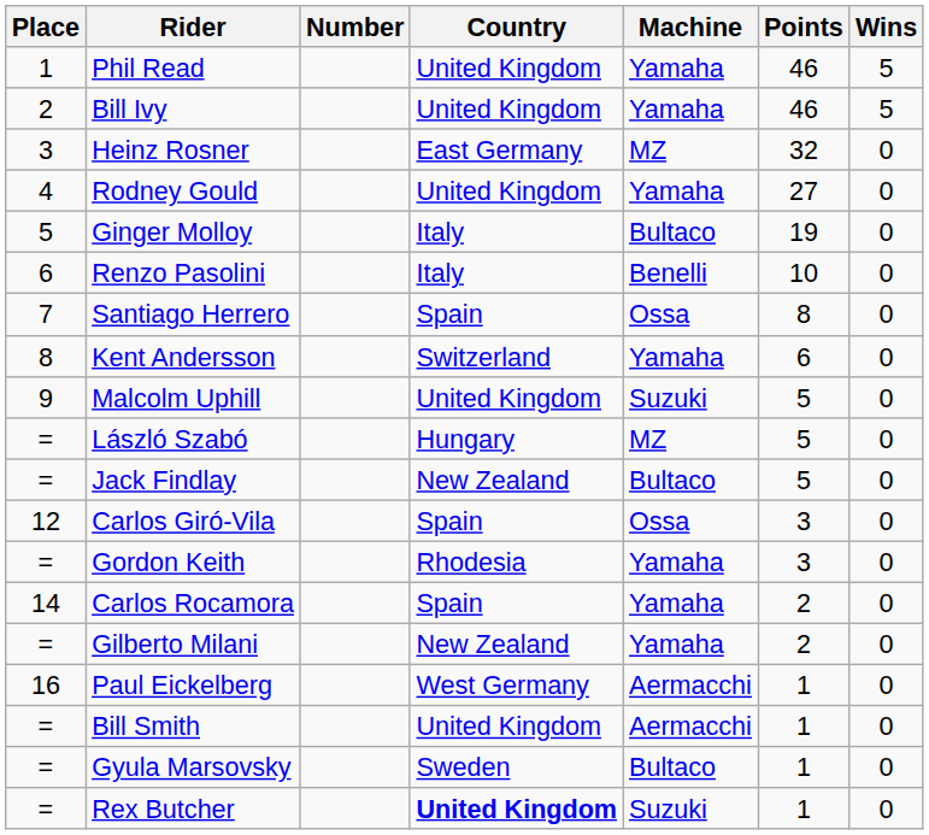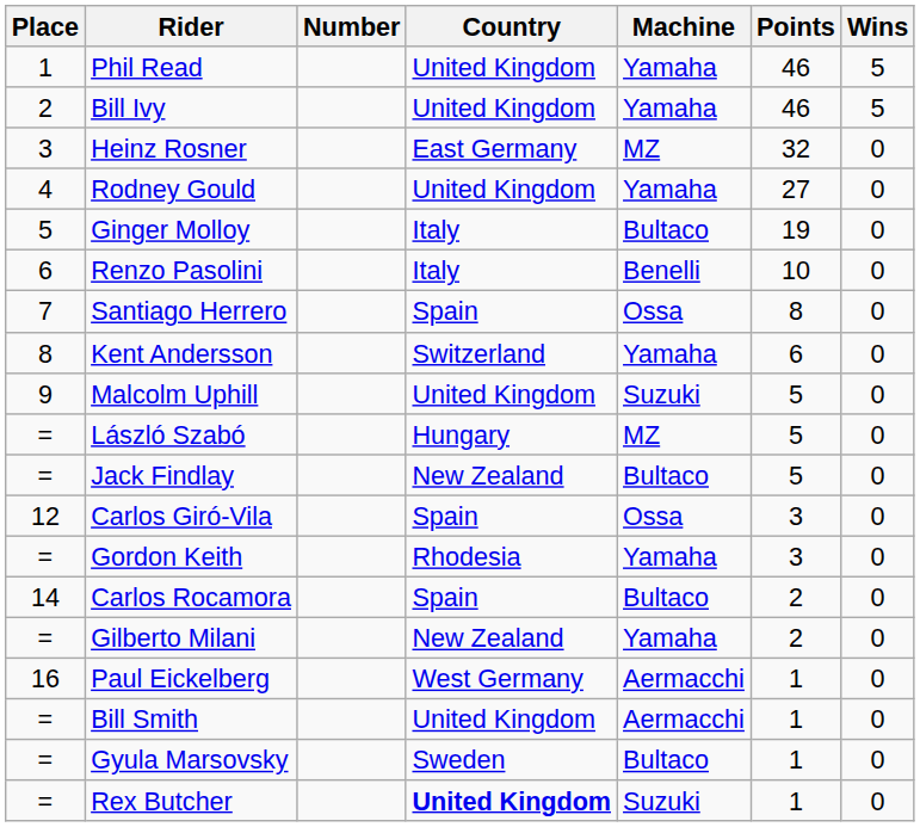 <table class="wikitable" style="font-size: 95%;">
 <tr>
 <th>Place</th>
 <th>Rider</th>
 <th>Number</th>
 <th>Country</th>
 <th>Machine</th>
 <th>Points</th>
 <th>Wins</th>
 </tr>
 <tr>
 <td align=center>1</td>
 <td> <a href='#'>Phil Read</a></td>
 <td></td>
 <td><a href='#'>United Kingdom</a></td>
 <td><a href='#'>Yamaha</a></td>
 <td align=center>46</td>
 <td align=center>5</td>
 </tr>
 <tr>
 <td align=center>2</td>
 <td> <a href='#'>Bill Ivy</a></td>
 <td></td>
 <td><a href='#'>United Kingdom</a></td>
 <td><a href='#'>Yamaha</a></td>
 <td align=center>46</td>
 <td align=center>5</td>
 </tr>
 <tr>
 <td align=center>3</td>
 <td> <a href='#'>Heinz Rosner</a></td>
 <td></td>
 <td><a href='#'>East Germany</a></td>
 <td><a href='#'>MZ</a></td>
 <td align=center>32</td>
 <td align=center>0</td>
 </tr>
 <tr>
 <td align=center>4</td>
 <td> <a href='#'>Rodney Gould</a></td>
 <td></td>
 <td><a href='#'>United Kingdom</a></td>
 <td><a href='#'>Yamaha</a></td>
 <td align=center>27</td>
 <td align=center>0</td>
 </tr>
 <tr>
 <td align=center>5</td>
 <td> <a href='#'>Ginger Molloy</a></td>
 <td></td>
 <td><a href='#'>Italy</a></td>
 <td><a href='#'>Bultaco</a></td>
 <td align=center>19</td>
 <td align=center>0</td>
 </tr>
 <tr>
 <td align=center>6</td>
 <td> <a href='#'>Renzo Pasolini</a></td>
 <td></td>
 <td><a href='#'>Italy</a></td>
 <td><a href='#'>Benelli</a></td>
 <td align=center>10</td>
 <td align=center>0</td>
 </tr>
 <tr>
 <td align=center>7</td>
 <td> <a href='#'>Santiago Herrero</a></td>
 <td></td>
 <td><a href='#'>Spain</a></td>
 <td><a href='#'>Ossa</a></td>
 <td align=center>8</td>
 <td align=center>0</td>
 </tr>
 <tr>
 <td align=center>8</td>
 <td> <a href='#'>Kent Andersson</a></td>
 <td></td>
 <td><a href='#'>Switzerland</a></td>
 <td><a href='#'>Yamaha</a></td>
 <td align=center>6</td>
 <td align=center>0</td>
 </tr>
 <tr>
 <td align=center>9</td>
 <td> <a href='#'>Malcolm Uphill</a></td>
 <td></td>
 <td><a href='#'>United Kingdom</a></td>
 <td><a href='#'>Suzuki</a></td>
 <td align=center>5</td>
 <td align=center>0</td>
 </tr>
 <tr>
 <td align=center>=</td>
 <td> <a href='#'>László Szabó</a></td>
 <td></td>
 <td><a href='#'>Hungary</a></td>
 <td><a href='#'>MZ</a></td>
 <td align=center>5</td>
 <td align=center>0</td>
 </tr>
 <tr>
 <td align=center>=</td>
 <td> <a href='#'>Jack Findlay</a></td>
 <td></td>
 <td><a href='#'>New Zealand</a></td>
 <td><a href='#'>Bultaco</a></td>
 <td align=center>5</td>
 <td align=center>0</td>
 </tr>
 <tr>
 <td align=center>12</td>
 <td> <a href='#'>Carlos Giró-Vila</a></td>
 <td></td>
 <td><a href='#'>Spain</a></td>
 <td><a href='#'>Ossa</a></td>
 <td align=center>3</td>
 <td align=center>0</td>
 </tr>
 <tr>
 <td align=center>=</td>
 <td> <a href='#'>Gordon Keith</a></td>
 <td></td>
 <td><a href='#'>Rhodesia</a></td>
 <td><a href='#'>Yamaha</a></td>
 <td align=center>3</td>
 <td align=center>0</td>
 </tr>
 <tr>
 <td align=center>14</td>
 <td> <a href='#'>Carlos Rocamora</a></td>
 <td></td>
 <td><a href='#'>Spain</a></td>
-<td><a href='#'>Yamaha</a></td>
+<td><a href='#'>Bultaco</a></td>
 <td align=center>2</td>
 <td align=center>0</td>
 </tr>
 <tr>
 <td align=center>=</td>
 <td> <a href='#'>Gilberto Milani</a></td>
 <td></td>
 <td><a href='#'>New Zealand</a></td>
 <td><a href='#'>Yamaha</a></td>
 <td align=center>2</td>
 <td align=center>0</td>
 </tr>
 <tr>
 <td align=center>16</td>
 <td> <a href='#'>Paul Eickelberg</a></td>
 <td></td>
 <td><a href='#'>West Germany</a></td>
 <td><a href='#'>Aermacchi</a></td>
 <td align=center>1</td>
 <td align=center>0</td>
 </tr>
 <tr>
 <td align=center>=</td>
 <td> <a href='#'>Bill Smith</a></td>
 <td></td>
 <td><a href='#'>United Kingdom</a></td>
 <td><a href='#'>Aermacchi</a></td>
 <td align=center>1</td>
 <td align=center>0</td>
 </tr>
 <tr>
 <td align=center>=</td>
 <td> <a href='#'>Gyula Marsovsky</a></td>
 <td></td>
 <td><a href='#'>Sweden</a></td>
 <td><a href='#'>Bultaco</a></td>
 <td align=center>1</td>
 <td align=center>0</td>
 </tr>
 <tr>
 <td align=center>=</td>
 <td> <a href='#'>Rex Butcher</a></td>
 <td></td>
 <td><strong><a href='#'>United Kingdom</a></strong></td>
 <td><a href='#'>Suzuki</a></td>
 <td align=center>1</td>
 <td align=center>0</td>
 </tr>
 </table>
